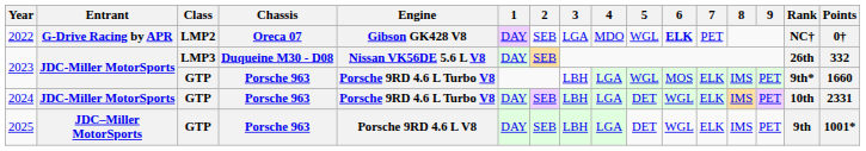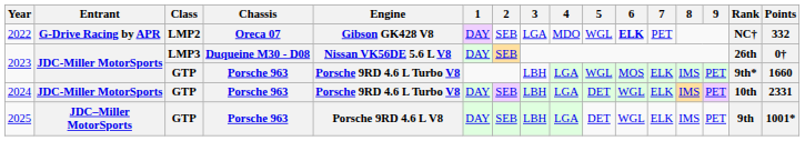 <table class="wikitable" style="text-align:center; font-size:85%">
 <tr>
 <th>Year</th>
 <th>Entrant</th>
 <th>Class</th>
 <th>Chassis</th>
 <th>Engine</th>
 <th>1</th>
 <th>2</th>
 <th>3</th>
 <th>4</th>
 <th>5</th>
 <th>6</th>
 <th>7</th>
 <th>8</th>
 <th>9</th>
 <th>Rank</th>
 <th>Points</th>
 </tr>
 <tr>
 <td><a href='#'>2022</a></td>
 <th nowrap><a href='#'>G-Drive Racing</a> by <a href='#'>APR</a></th>
 <th>LMP2</th>
 <th nowrap><a href='#'>Oreca 07</a></th>
 <th nowrap><a href='#'>Gibson</a> GK428 V8</th>
 <td style="background:#EFCFFF;"><a href='#'>DAY</a><br></td>
 <td><a href='#'>SEB</a></td>
 <td><a href='#'>LGA</a></td>
 <td><a href='#'>MDO</a></td>
 <td><a href='#'>WGL</a></td>
 <td><strong><a href='#'>ELK</a></strong></td>
 <td><a href='#'>PET</a></td>
 <td colspan=2></td>
 <th>NC†</th>
-<th>0†</th>
+<th>332</th>
 </tr>
 <tr>
 <td rowspan=2><a href='#'>2023</a></td>
 <th rowspan=2 nowrap><a href='#'>JDC-Miller MotorSports</a></th>
 <th>LMP3</th>
 <th nowrap><a href='#'>Duqueine M30 - D08</a></th>
 <th nowrap><a href='#'>Nissan VK56DE</a> 5.6 L <a href='#'>V8</a></th>
 <td style="background:#DFFFDF;"><a href='#'>DAY</a><br></td>
 <td style="background:#FFDF9F;"><a href='#'>SEB</a><br></td>
 <td colspan=7></td>
 <th>26th</th>
-<th>332</th>
+<th>0†</th>
 </tr>
 <tr>
 <th>GTP</th>
 <th nowrap><a href='#'>Porsche 963</a></th>
 <th nowrap><a href='#'>Porsche</a> 9RD 4.6 L Turbo <a href='#'>V8</a></th>
 <td colspan=2></td>
 <td><a href='#'>LBH</a></td>
 <td style="background:#DFFFDF;"><a href='#'>LGA</a><br></td>
 <td style="background:#DFFFDF;"><a href='#'>WGL</a><br></td>
 <td style="background:#DFFFDF;"><a href='#'>MOS</a><br></td>
 <td style="background:#DFFFDF;"><a href='#'>ELK</a><br></td>
 <td style="background:#DFFFDF;"><a href='#'>IMS</a><br></td>
 <td style="background:#DFFFDF;"><a href='#'>PET</a><br></td>
 <th>9th*</th>
 <th>1660</th>
 </tr>
 <tr>
 <td><a href='#'>2024</a></td>
 <th nowrap><a href='#'>JDC-Miller MotorSports</a></th>
 <th>GTP</th>
 <th nowrap><a href='#'>Porsche 963</a></th>
 <th nowrap><a href='#'>Porsche</a> 9RD 4.6 L Turbo <a href='#'>V8</a></th>
 <td style="background:#DFFFDF;"><a href='#'>DAY</a><br></td>
 <td style="background:#EFCFFF;"><a href='#'>SEB</a><br></td>
 <td style="background:#DFFFDF;"><a href='#'>LBH</a><br></td>
 <td style="background:#DFFFDF;"><a href='#'>LGA</a><br></td>
 <td style="background:#DFFFDF;"><a href='#'>DET</a><br></td>
 <td style="background:#DFFFDF;"><a href='#'>WGL</a><br></td>
 <td style="background:#DFFFDF;"><a href='#'>ELK</a><br></td>
 <td style="background:#FFDF9F;"><a href='#'>IMS</a><br></td>
 <td style="background:#EFCFFF;"><a href='#'>PET</a><br></td>
 <th>10th</th>
 <th>2331</th>
 </tr>
 <tr>
 <td><a href='#'>2025</a></td>
 <th><a href='#'>JDC–Miller MotorSports</a></th>
 <th>GTP</th>
 <th><a href='#'>Porsche 963</a></th>
 <th>Porsche 9RD 4.6 L V8</th>
 <td style="background:#DFFFDF;"><a href='#'>DAY</a><br></td>
 <td style="background:#DFFFDF;"><a href='#'>SEB</a><br></td>
 <td style="background:#DFFFDF;"><a href='#'>LBH</a><br></td>
 <td style="background:#DFFFDF;"><a href='#'>LGA</a><br></td>
 <td style="background:#;"><a href='#'>DET</a><br></td>
 <td style="background:#;"><a href='#'>WGL</a><br></td>
 <td style="background:#;"><a href='#'>ELK</a><br></td>
 <td style="background:#;"><a href='#'>IMS</a><br></td>
 <td style="background:#;"><a href='#'>PET</a><br></td>
 <th>9th</th>
 <th>1001*</th>
 </tr>
 </table>
